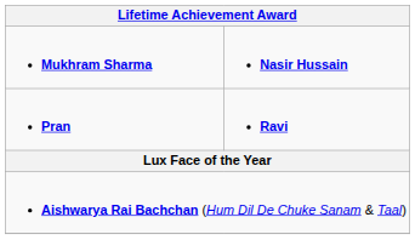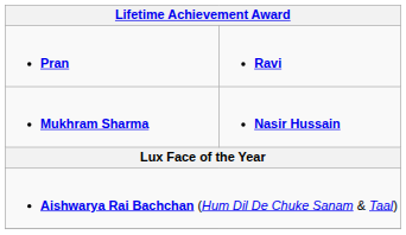 <table class="wikitable">
 <tr>
 <th colspan="2"><a href='#'>Lifetime Achievement Award</a></th>
 </tr>
 <tr>
+<td><br><ul><li><strong><a href='#'>Pran</a></strong></li></ul></td>
+<td><br><ul><li><strong><a href='#'>Ravi</a></strong></li></ul></td>
+</tr>
+<tr>
 <td><br><ul><li><strong><a href='#'>Mukhram Sharma</a></strong></li></ul></td>
 <td><br><ul><li><strong><a href='#'>Nasir Hussain</a></strong></li></ul></td>
-</tr>
-<tr>
-<td><br><ul><li><strong><a href='#'>Pran</a></strong></li></ul></td>
-<td><br><ul><li><strong><a href='#'>Ravi</a></strong></li></ul></td>
 </tr>
 <tr>
 <th colspan="2">Lux Face of the Year</th>
 </tr>
 <tr>
 <td colspan="2"><br><ul><li><strong><a href='#'>Aishwarya Rai Bachchan</a></strong> (<em><a href='#'>Hum Dil De Chuke Sanam</a></em> & <em><a href='#'>Taal</a></em>)</li></ul></td>
 </tr>
 <tr>
 </tr>
 </table>
